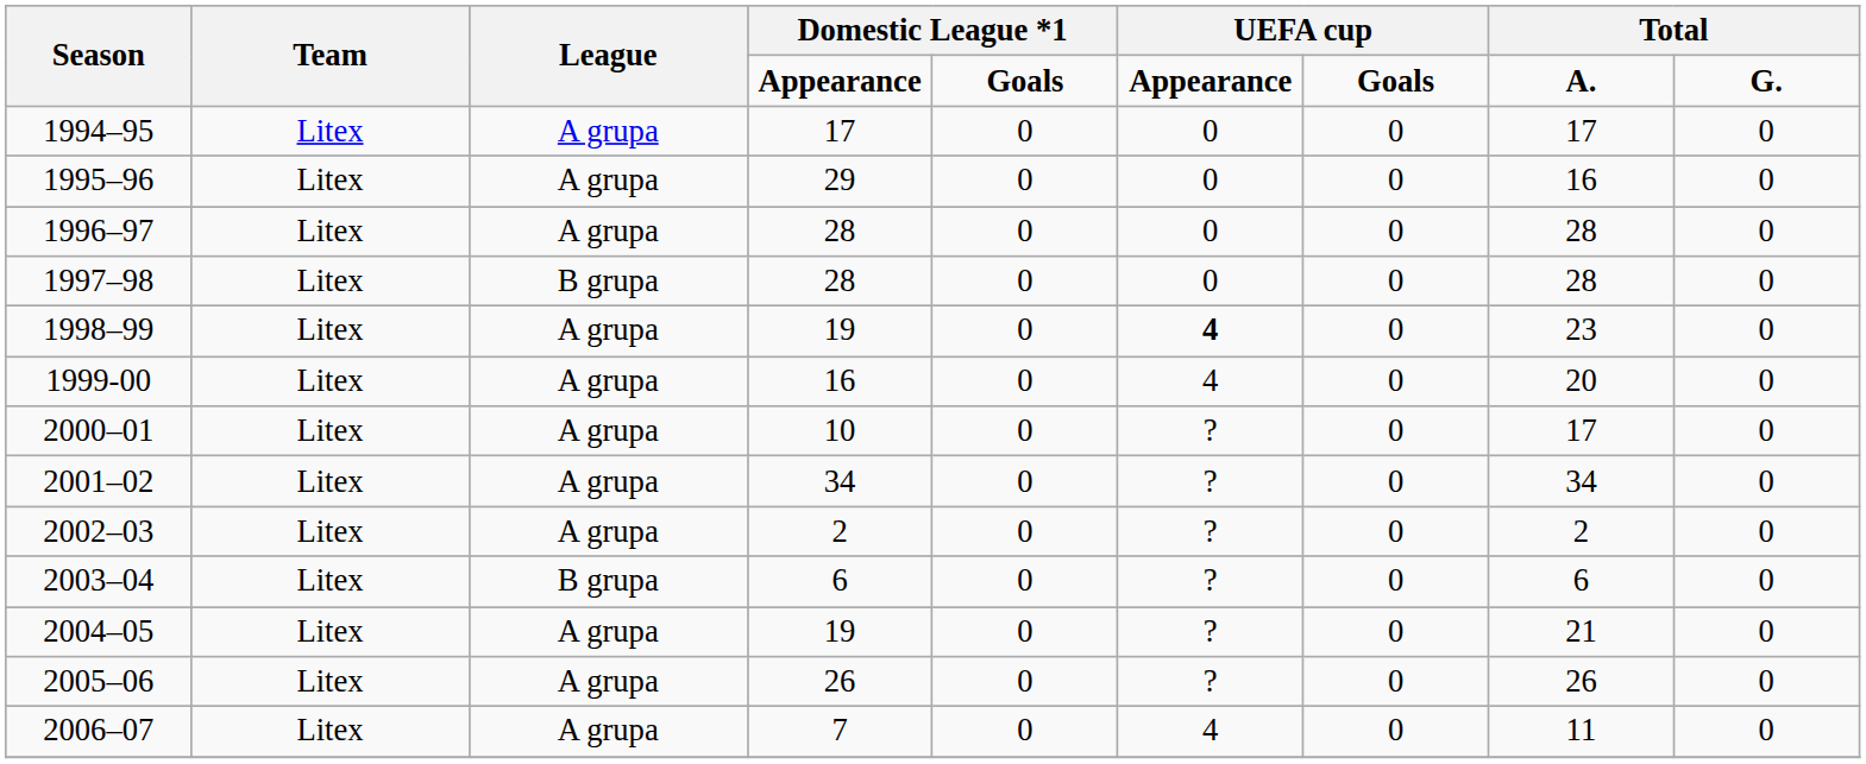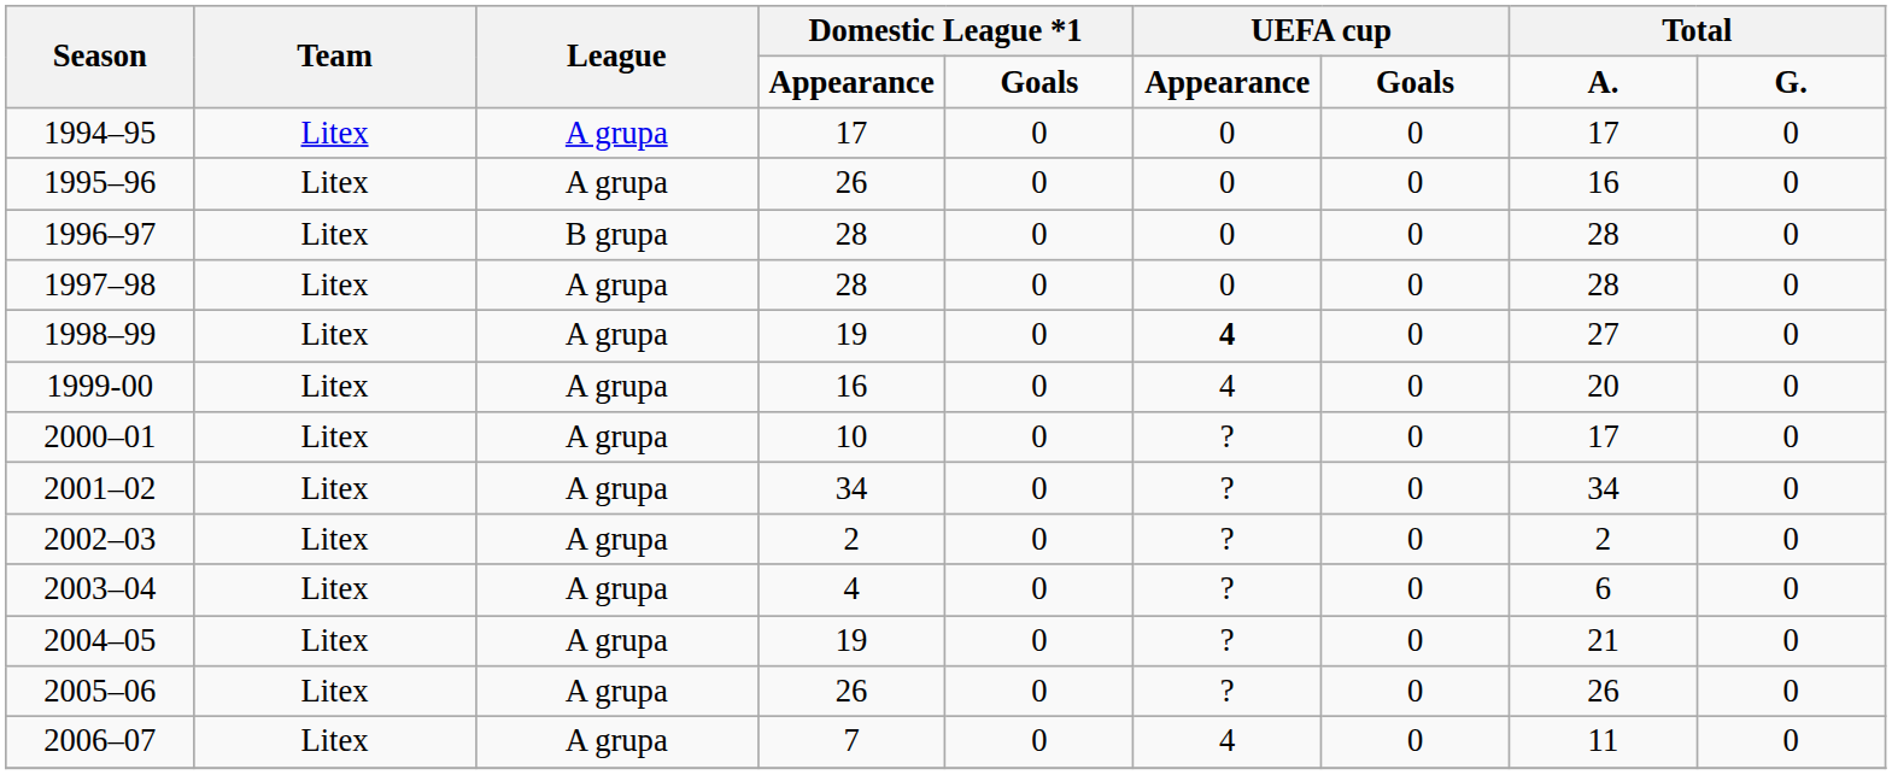 <table class="wikitable" |- align=center>
 <tr>
 <th rowspan=2 width=10%><strong>Season</strong></th>
 <th rowspan=2 width=15%><strong>Team</strong></th>
 <th rowspan=2 width=15%><strong>League</strong></th>
 <th colspan=2>Domestic League *1</th>
 <th colspan=2>UEFA cup</th>
 <th colspan=2>Total</th>
 </tr>
 <tr>
 <td align=center width=10%><strong>Appearance</strong></td>
 <td align=center width=10%><strong>Goals</strong></td>
 <td align=center width=10%><strong>Appearance</strong></td>
 <td align=center width=10%><strong>Goals</strong></td>
 <td align=center width=10%><strong>A.</strong></td>
 <td align=center width=10%><strong>G.</strong></td>
 </tr>
 <tr>
 <td align=center>1994–95</td>
 <td align=center><a href='#'>Litex</a></td>
 <td align=center><a href='#'>A grupa</a></td>
 <td align=center>17</td>
 <td align=center>0</td>
 <td align=center>0</td>
 <td align=center>0</td>
 <td align=center>17</td>
 <td align=center>0</td>
 </tr>
 <tr>
 <td align=center>1995–96</td>
 <td align=center>Litex</td>
 <td align=center>A grupa</td>
-<td align=center>29</td>
+<td align=center>26</td>
 <td align=center>0</td>
 <td align=center>0</td>
 <td align=center>0</td>
 <td align=center>16</td>
 <td align=center>0</td>
 </tr>
 <tr>
 <td align=center>1996–97</td>
 <td align=center>Litex</td>
-<td align=center>A grupa</td>
+<td align=center>B grupa</td>
 <td align=center>28</td>
 <td align=center>0</td>
 <td align=center>0</td>
 <td align=center>0</td>
 <td align=center>28</td>
 <td align=center>0</td>
 </tr>
 <tr>
 <td align=center>1997–98</td>
 <td align=center>Litex</td>
-<td align=center>B grupa</td>
+<td align=center>A grupa</td>
 <td align=center>28</td>
 <td align=center>0</td>
 <td align=center>0</td>
 <td align=center>0</td>
 <td align=center>28</td>
 <td align=center>0</td>
 </tr>
 <tr>
 <td align=center>1998–99</td>
 <td align=center>Litex</td>
 <td align=center>A grupa</td>
 <td align=center>19</td>
 <td align=center>0</td>
 <td align=center><strong>4</strong></td>
 <td align=center>0</td>
-<td align=center>23</td>
+<td align=center>27</td>
 <td align=center>0</td>
 </tr>
 <tr>
 <td align=center>1999-00</td>
 <td align=center>Litex</td>
 <td align=center>A grupa</td>
 <td align=center>16</td>
 <td align=center>0</td>
 <td align=center>4</td>
 <td align=center>0</td>
 <td align=center>20</td>
 <td align=center>0</td>
 </tr>
 <tr>
 <td align=center>2000–01</td>
 <td align=center>Litex</td>
 <td align=center>A grupa</td>
 <td align=center>10</td>
 <td align=center>0</td>
 <td align=center>?</td>
 <td align=center>0</td>
 <td align=center>17</td>
 <td align=center>0</td>
 </tr>
 <tr>
 <td align=center>2001–02</td>
 <td align=center>Litex</td>
 <td align=center>A grupa</td>
 <td align=center>34</td>
 <td align=center>0</td>
 <td align=center>?</td>
 <td align=center>0</td>
 <td align=center>34</td>
 <td align=center>0</td>
 </tr>
 <tr>
 <td align=center>2002–03</td>
 <td align=center>Litex</td>
 <td align=center>A grupa</td>
 <td align=center>2</td>
 <td align=center>0</td>
 <td align=center>?</td>
 <td align=center>0</td>
 <td align=center>2</td>
 <td align=center>0</td>
 </tr>
 <tr>
 <td align=center>2003–04</td>
 <td align=center>Litex</td>
-<td align=center>B grupa</td>
-<td align=center>6</td>
+<td align=center>A grupa</td>
+<td align=center>4</td>
 <td align=center>0</td>
 <td align=center>?</td>
 <td align=center>0</td>
 <td align=center>6</td>
 <td align=center>0</td>
 </tr>
 <tr>
 <td align=center>2004–05</td>
 <td align=center>Litex</td>
 <td align=center>A grupa</td>
 <td align=center>19</td>
 <td align=center>0</td>
 <td align=center>?</td>
 <td align=center>0</td>
 <td align=center>21</td>
 <td align=center>0</td>
 </tr>
 <tr>
 <td align=center>2005–06</td>
 <td align=center>Litex</td>
 <td align=center>A grupa</td>
 <td align=center>26</td>
 <td align=center>0</td>
 <td align=center>?</td>
 <td align=center>0</td>
 <td align=center>26</td>
 <td align=center>0</td>
 </tr>
 <tr>
 <td align=center>2006–07</td>
 <td align=center>Litex</td>
 <td align=center>A grupa</td>
 <td align=center>7</td>
 <td align=center>0</td>
 <td align=center>4</td>
 <td align=center>0</td>
 <td align=center>11</td>
 <td align=center>0</td>
 </tr>
 <tr>
 </tr>
 </table>
